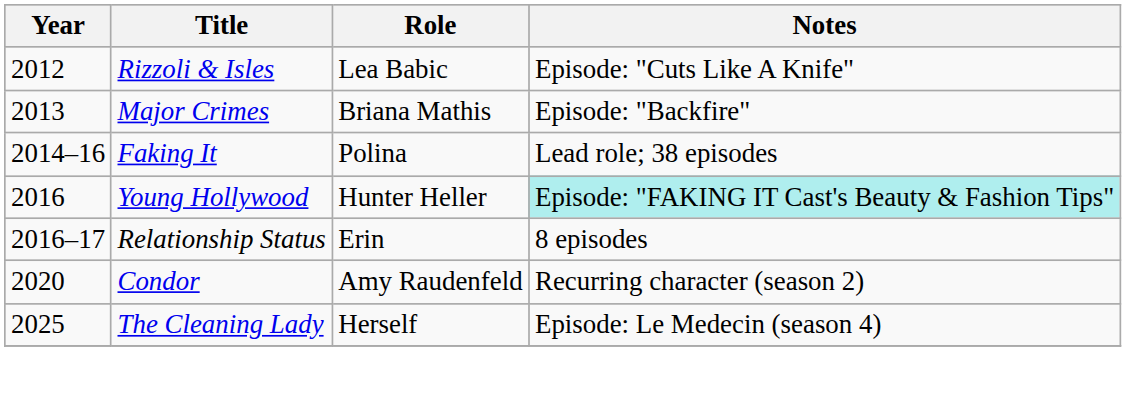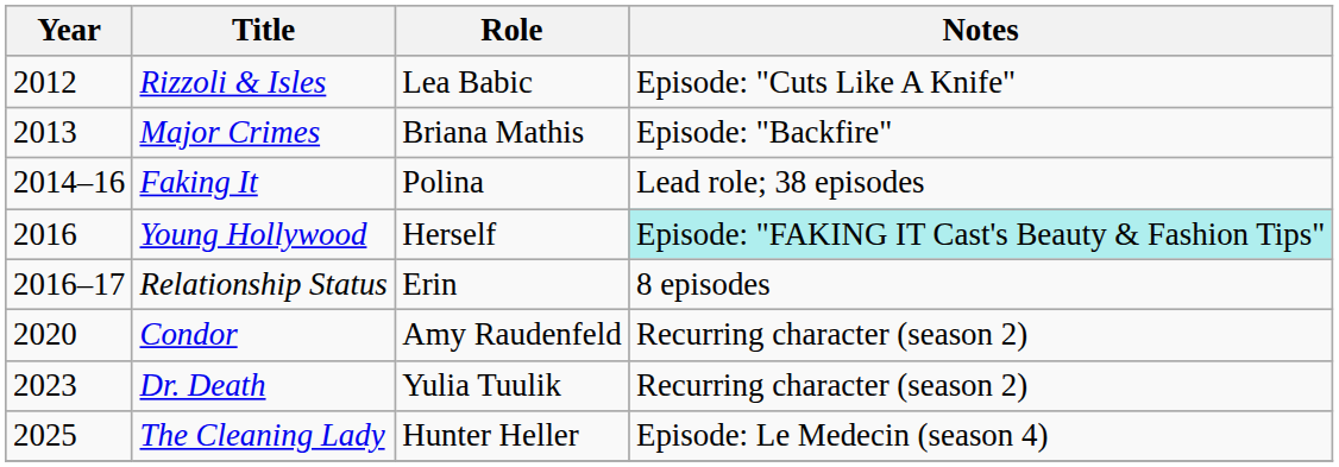 <table class="wikitable">
 <tr>
 <th>Year</th>
 <th>Title</th>
 <th>Role</th>
 <th>Notes</th>
 </tr>
 <tr>
 <td>2012</td>
 <td><em><a href='#'>Rizzoli & Isles</a></em></td>
 <td>Lea Babic</td>
 <td>Episode: "Cuts Like A Knife"</td>
 </tr>
 <tr>
 <td>2013</td>
 <td><em><a href='#'>Major Crimes</a></em></td>
 <td>Briana Mathis</td>
 <td>Episode: "Backfire"</td>
 </tr>
 <tr>
 <td>2014–16</td>
 <td><em><a href='#'>Faking It</a></em></td>
 <td>Polina</td>
 <td>Lead role; 38 episodes</td>
 </tr>
 <tr>
 <td>2016</td>
 <td><em><a href='#'>Young Hollywood</a></em></td>
-<td>Hunter Heller</td>
+<td>Herself</td>
 <td style="background: paleturquoise;">Episode: "FAKING IT Cast's Beauty & Fashion Tips"</td>
 </tr>
 <tr>
 <td>2016–17</td>
 <td><em>Relationship Status</em></td>
 <td>Erin</td>
 <td>8 episodes</td>
 </tr>
 <tr>
 <td>2020</td>
 <td><em><a href='#'>Condor</a></em></td>
 <td>Amy Raudenfeld</td>
 <td>Recurring character (season 2)</td>
 </tr>
 <tr>
+<td>2023</td>
+<td><a href='#'><em>Dr. Death</em></a></td>
+<td>Yulia Tuulik</td>
+<td>Recurring character (season 2)</td>
+</tr>
+<tr>
 <td>2025</td>
 <td><em><a href='#'>The Cleaning Lady</a></em></td>
-<td>Herself</td>
+<td>Hunter Heller</td>
 <td>Episode: Le Medecin (season 4)</td>
 </tr>
 <tr>
 </tr>
 </table>
